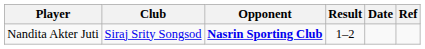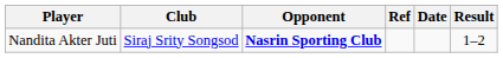 <table class="wikitable">
 <tr>
 <th>Player</th>
 <th>Club</th>
 <th>Opponent</th>
+<th>Ref</th>
+<th>Date</th>
 <th style="text-align:center">Result</th>
-<th>Date</th>
-<th>Ref</th>
 </tr>
 <tr>
 <td> Nandita Akter Juti</td>
 <td><a href='#'>Siraj Srity Songsod</a></td>
 <td><strong><a href='#'>Nasrin Sporting Club</a></strong></td>
-<td align="center">1–2</td>
 <td></td>
 <td></td>
+<td align="center">1–2</td>
 </tr>
 </table>
